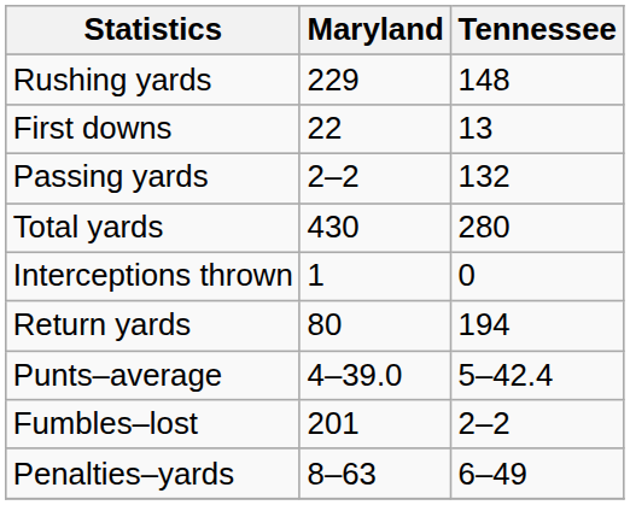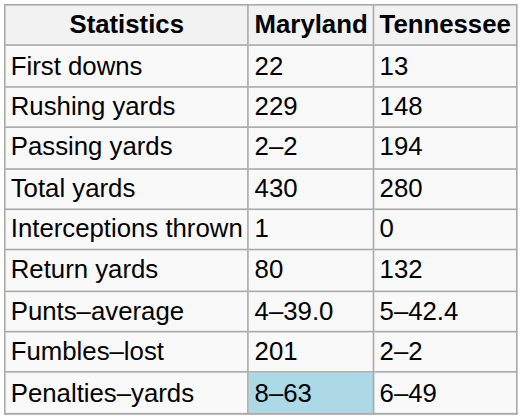 <table class="wikitable">
 <tr>
 <th>Statistics</th>
 <th>Maryland</th>
 <th>Tennessee</th>
 </tr>
 <tr>
+<td>First downs</td>
+<td>22</td>
+<td>13</td>
+</tr>
+<tr>
 <td>Rushing yards</td>
 <td>229</td>
 <td>148</td>
 </tr>
 <tr>
-<td>First downs</td>
-<td>22</td>
-<td>13</td>
-</tr>
-<tr>
 <td>Passing yards</td>
 <td>2–2</td>
-<td>132</td>
+<td>194</td>
 </tr>
 <tr>
 <td>Total yards</td>
 <td>430</td>
 <td>280</td>
 </tr>
 <tr>
 <td>Interceptions thrown</td>
 <td>1</td>
 <td>0</td>
 </tr>
 <tr>
 <td>Return yards</td>
 <td>80</td>
-<td>194</td>
+<td>132</td>
 </tr>
 <tr>
 <td>Punts–average</td>
 <td>4–39.0</td>
 <td>5–42.4</td>
 </tr>
 <tr>
 <td>Fumbles–lost</td>
 <td>201</td>
 <td>2–2</td>
 </tr>
 <tr>
 <td>Penalties–yards</td>
-<td>8–63</td>
+<td style="background: lightblue;">8–63</td>
 <td>6–49</td>
 </tr>
 <tr>
 </tr>
 </table>
